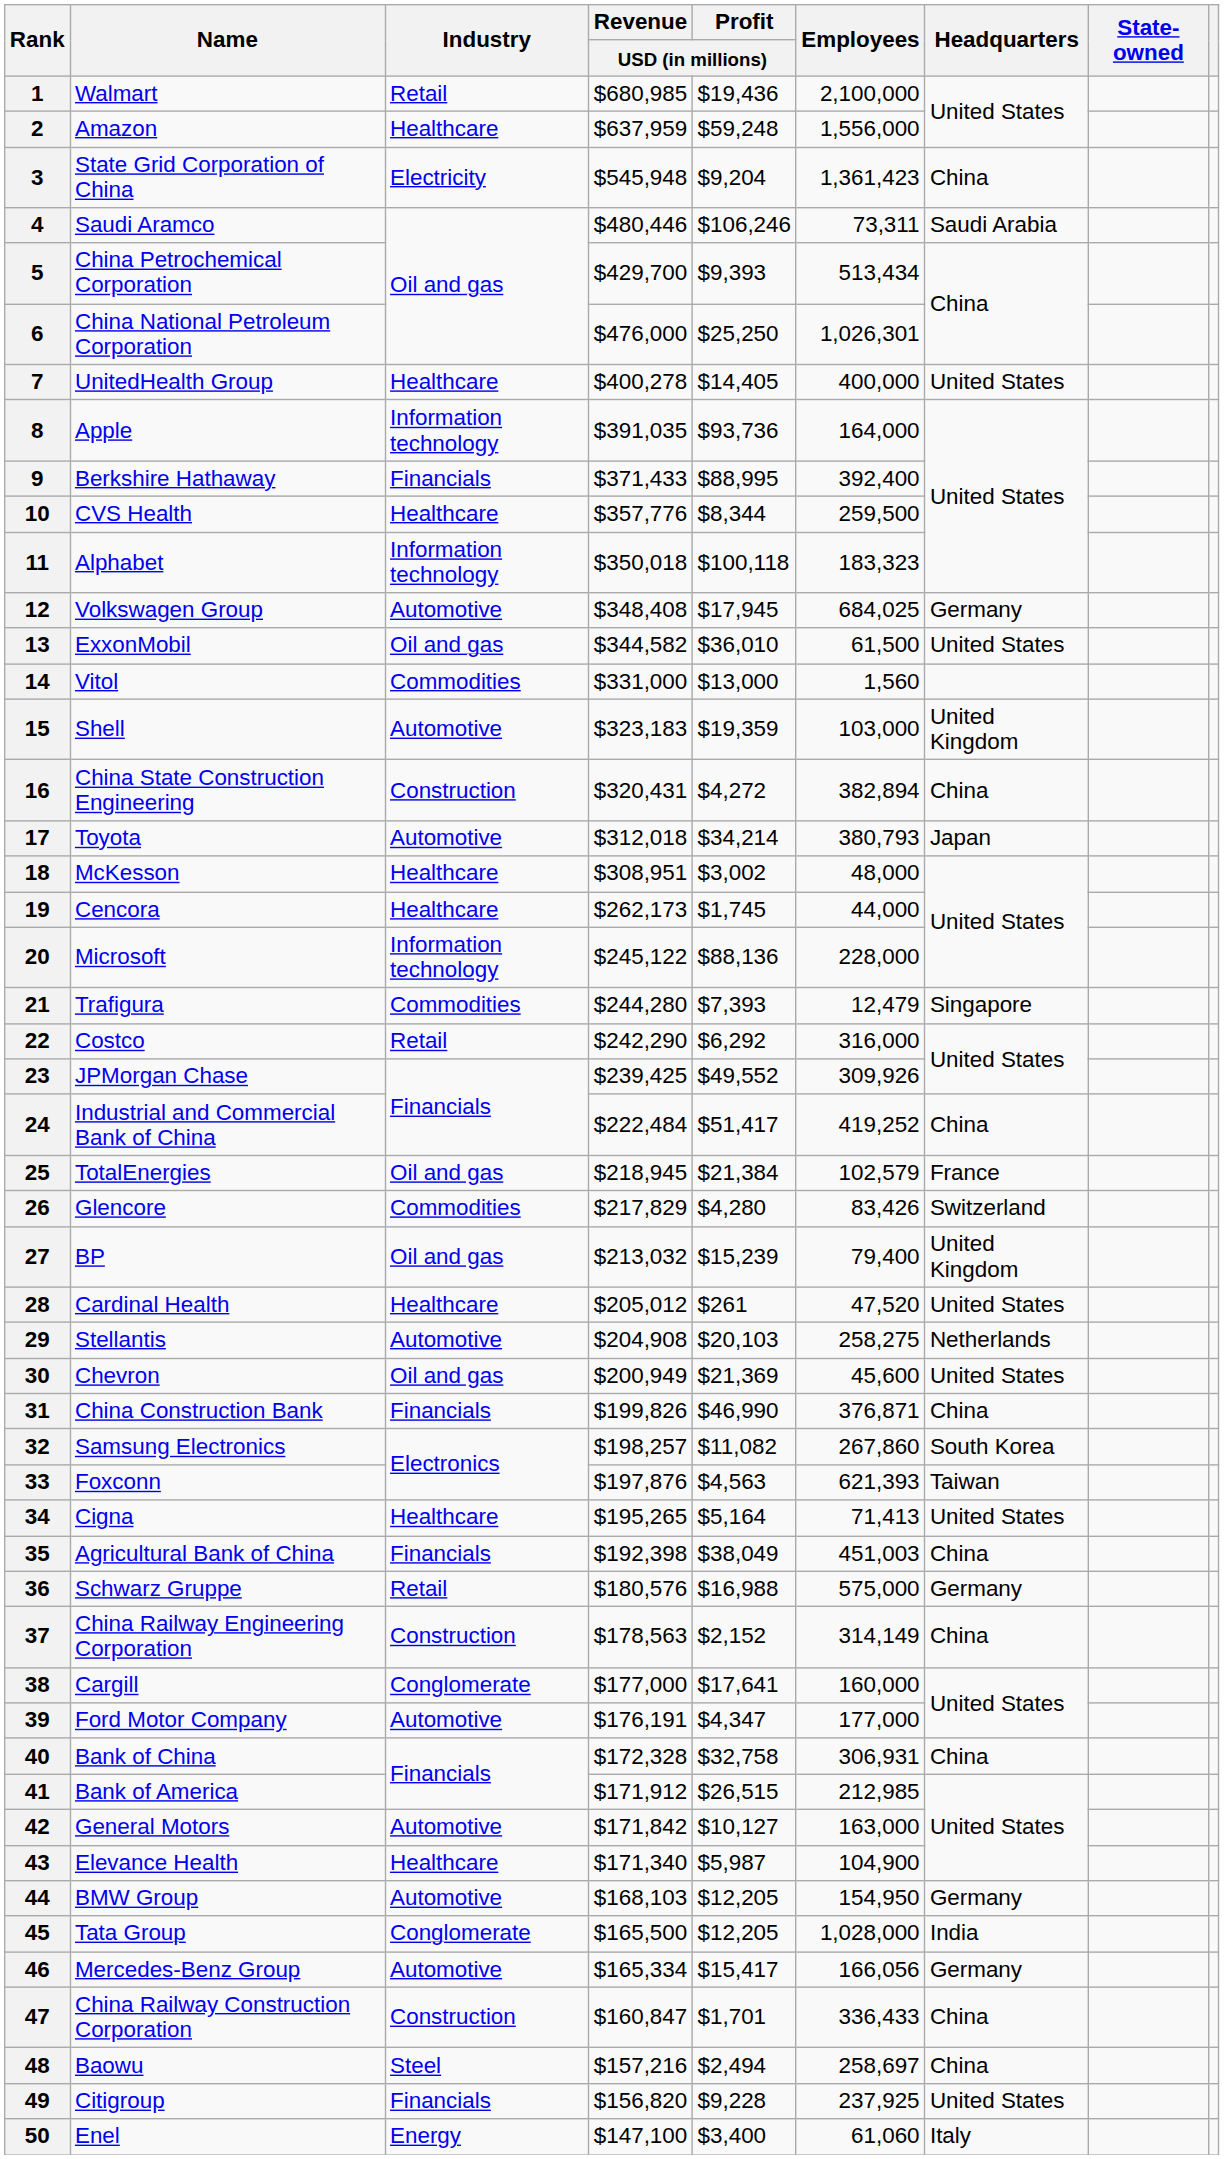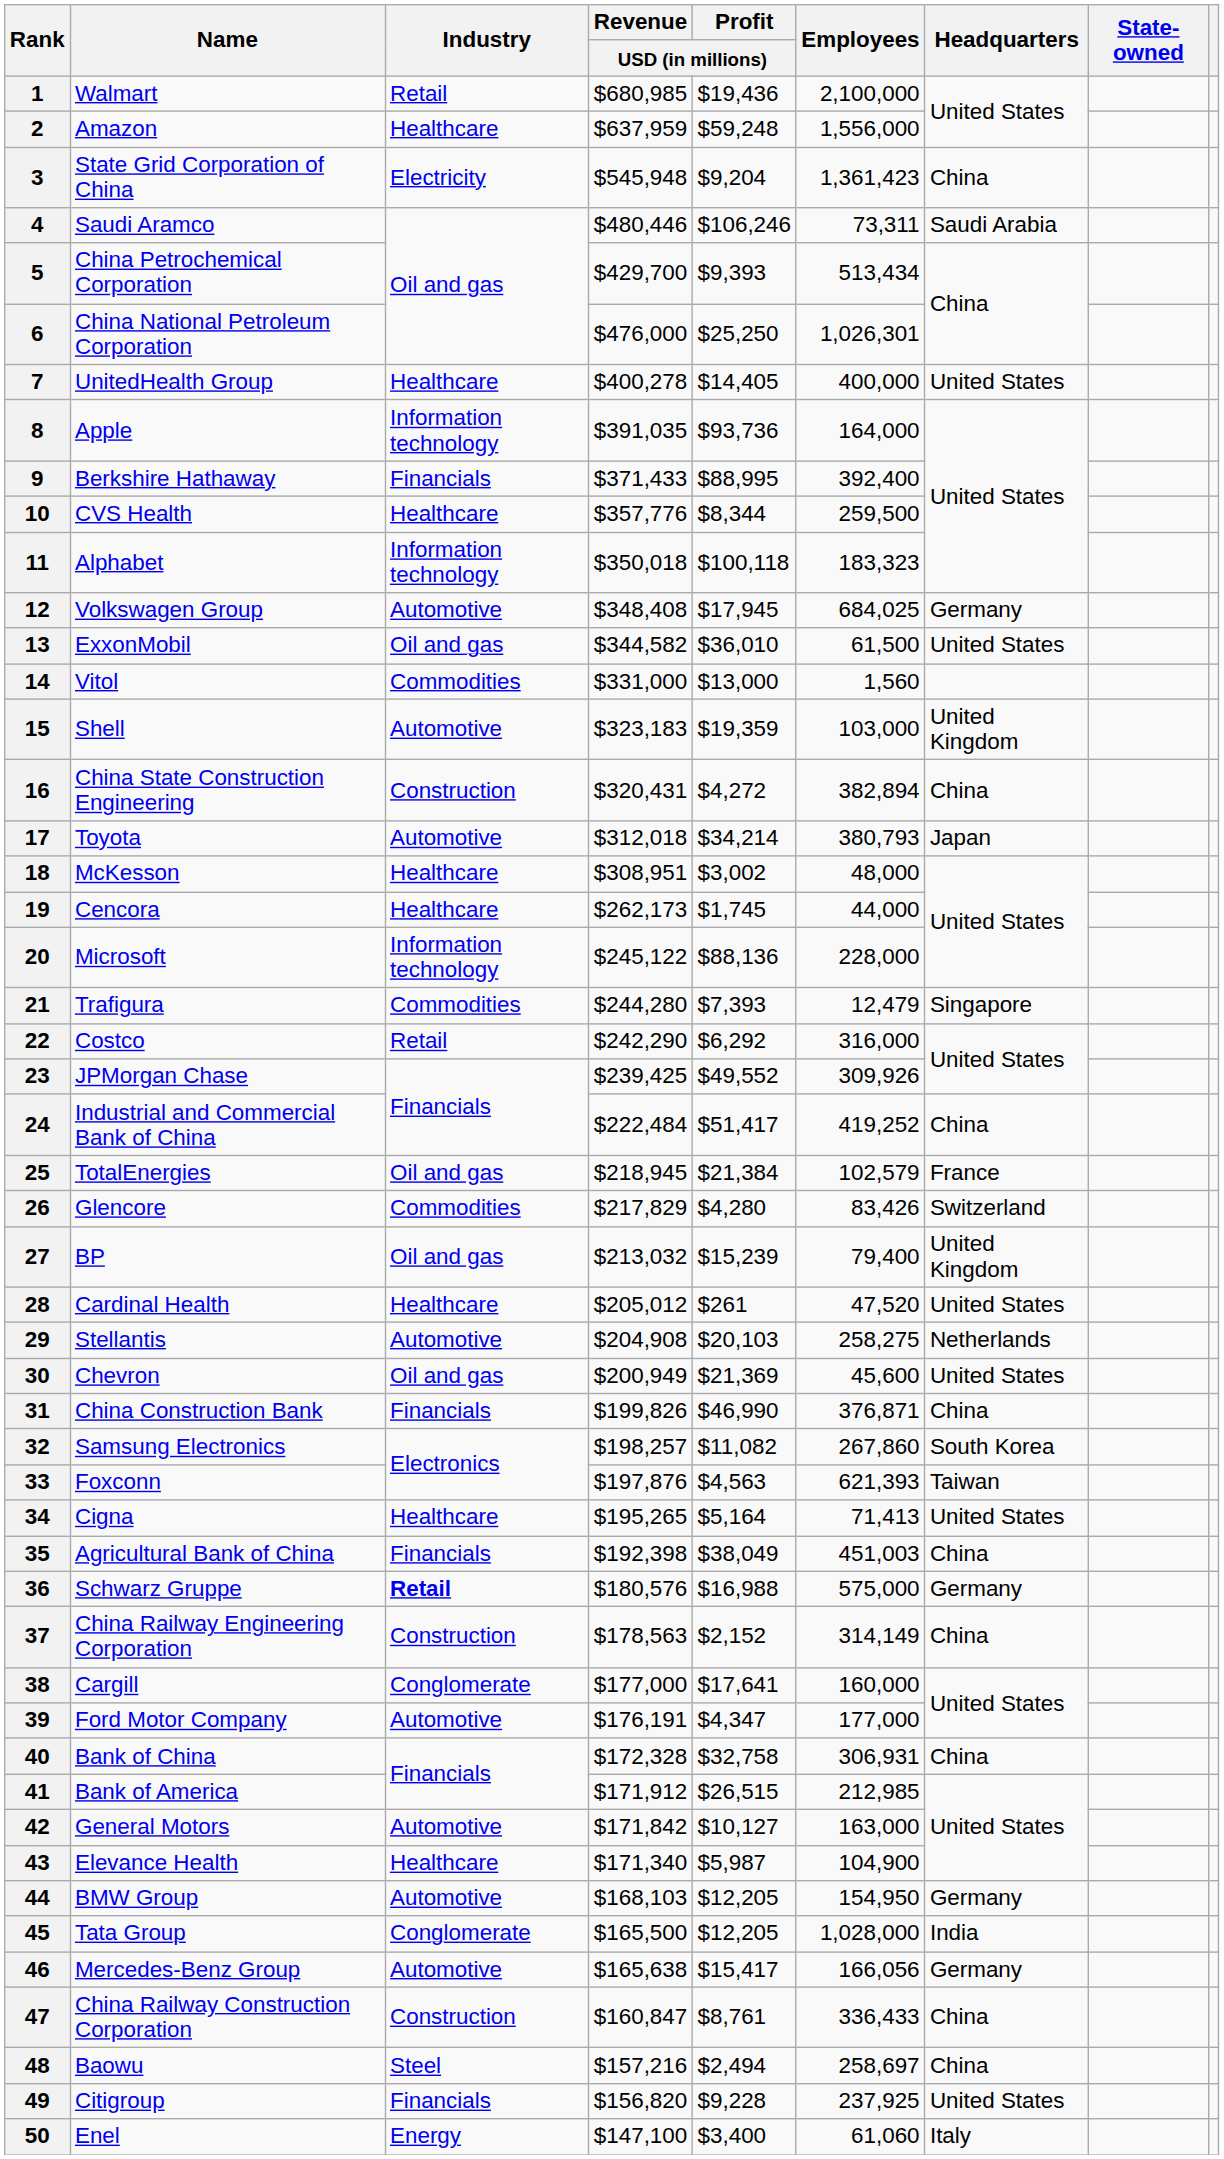 <table class="wikitable sortable sticky-header-multi sort-under" style="text-align:left;">
 <tr>
 <th rowspan="2" scope="col">Rank</th>
 <th rowspan="2" scope="col">Name</th>
 <th rowspan="2" scope="col">Industry</th>
 <th scope="col">Revenue</th>
 <th scope="col">Profit</th>
 <th rowspan="2" scope="col">Employees</th>
 <th rowspan="2" scope="col">Headquarters</th>
 <th rowspan="2" scope="col"><a href='#'>State-owned</a></th>
 <th rowspan="2" scope="col" class="unsortable"></th>
 </tr>
 <tr>
 <th colspan="2" scope="col"><small>USD (in millions)</small></th>
 </tr>
 <tr>
 <th scope="col">1</th>
 <td><a href='#'>Walmart</a></td>
 <td><a href='#'>Retail</a></td>
 <td style="text-align:center;"> $680,985</td>
 <td style="text-align:left;">$19,436</td>
 <td style="text-align:right;">2,100,000</td>
 <td rowspan="2"> United States</td>
 <td></td>
 <td></td>
 </tr>
 <tr>
 <th scope="row">2</th>
 <td><a href='#'>Amazon</a></td>
 <td><a href='#'>Healthcare</a></td>
 <td style="text-align:center;"> $637,959</td>
 <td style="text-align:left;">$59,248</td>
 <td style="text-align:right;">1,556,000</td>
 <td></td>
 <td></td>
 </tr>
 <tr>
 <th scope="row">3</th>
 <td><a href='#'>State Grid Corporation of China</a></td>
 <td><a href='#'>Electricity</a></td>
 <td style="text-align:center;"> $545,948</td>
 <td style="text-align:left;">$9,204</td>
 <td style="text-align:right;">1,361,423</td>
 <td> China</td>
 <td></td>
 <td></td>
 </tr>
 <tr>
 <th scope="row">4</th>
 <td><a href='#'>Saudi Aramco</a></td>
 <td rowspan="3"><a href='#'>Oil and gas</a></td>
 <td style="text-align:center;"> $480,446</td>
 <td style="text-align:left;">$106,246</td>
 <td style="text-align:right;">73,311</td>
 <td> Saudi Arabia</td>
 <td></td>
 <td></td>
 </tr>
 <tr>
 <th scope="row">5</th>
 <td><a href='#'>China Petrochemical Corporation</a></td>
 <td style="text-align:center;"> $429,700</td>
 <td style="text-align:left;">$9,393</td>
 <td style="text-align:right;">513,434</td>
 <td rowspan="2"> China</td>
 <td></td>
 <td></td>
 </tr>
 <tr>
 <th scope="row">6</th>
 <td><a href='#'>China National Petroleum Corporation</a></td>
 <td style="text-align:center;"> $476,000</td>
 <td style="text-align:left;">$25,250</td>
 <td style="text-align:right;">1,026,301</td>
 <td></td>
 <td></td>
 </tr>
 <tr>
 <th scope="row">7</th>
 <td><a href='#'>UnitedHealth Group</a></td>
 <td><a href='#'>Healthcare</a></td>
 <td style="text-align:center;"> $400,278</td>
 <td style="text-align:left;">$14,405</td>
 <td style="text-align:right;">400,000</td>
 <td> United States</td>
 <td></td>
 <td></td>
 </tr>
 <tr>
 <th scope="row">8</th>
 <td><a href='#'>Apple</a></td>
 <td><a href='#'>Information technology</a></td>
 <td style="text-align:center;"> $391,035</td>
 <td style="text-align:left;">$93,736</td>
 <td style="text-align:right;">164,000</td>
 <td rowspan="4"> United States</td>
 <td></td>
 <td></td>
 </tr>
 <tr>
 <th scope="row">9</th>
 <td><a href='#'>Berkshire Hathaway</a></td>
 <td><a href='#'>Financials</a></td>
 <td style="text-align:center;"> $371,433</td>
 <td style="text-align:left;">$88,995</td>
 <td style="text-align:right;">392,400</td>
 <td></td>
 <td></td>
 </tr>
 <tr>
 <th scope="row">10</th>
 <td><a href='#'>CVS Health</a></td>
 <td><a href='#'>Healthcare</a></td>
 <td style="text-align:center;"> $357,776</td>
 <td style="text-align:left;">$8,344</td>
 <td style="text-align:right;">259,500</td>
 <td></td>
 <td></td>
 </tr>
 <tr>
 <th scope="row">11</th>
 <td><a href='#'>Alphabet</a></td>
 <td><a href='#'>Information technology</a></td>
 <td style="text-align:center;"> $350,018</td>
 <td style="text-align:left;">$100,118</td>
 <td style="text-align:right;">183,323</td>
 <td></td>
 <td></td>
 </tr>
 <tr>
 <th scope="row">12</th>
 <td><a href='#'>Volkswagen Group</a></td>
 <td><a href='#'>Automotive</a></td>
 <td style="text-align:center;"> $348,408</td>
 <td style="text-align:left;">$17,945</td>
 <td style="text-align:right;">684,025</td>
 <td> Germany</td>
 <td></td>
 <td></td>
 </tr>
 <tr>
 <th scope="row">13</th>
 <td><a href='#'>ExxonMobil</a></td>
 <td><a href='#'>Oil and gas</a></td>
 <td style="text-align:center;"> $344,582</td>
 <td style="text-align:left;">$36,010</td>
 <td style="text-align:right;">61,500</td>
 <td> United States</td>
 <td></td>
 <td></td>
 </tr>
 <tr>
 <th scope="row">14</th>
 <td><a href='#'>Vitol</a></td>
 <td><a href='#'>Commodities</a></td>
 <td style="text-align:center;"> $331,000</td>
 <td style="text-align:left;">$13,000</td>
 <td style="text-align:right;">1,560</td>
 <td></td>
 <td></td>
 <td></td>
 </tr>
 <tr>
 <th scope="row">15</th>
 <td><a href='#'>Shell</a></td>
 <td><a href='#'>Automotive</a></td>
 <td style="text-align:center;"> $323,183</td>
 <td style="text-align:left;">$19,359</td>
 <td style="text-align:right;">103,000</td>
 <td> United Kingdom</td>
 <td></td>
 <td></td>
 </tr>
 <tr>
 <th scope="row">16</th>
 <td><a href='#'>China State Construction Engineering</a></td>
 <td><a href='#'>Construction</a></td>
 <td style="text-align:center;"> $320,431</td>
 <td style="text-align:left;">$4,272</td>
 <td style="text-align:right;">382,894</td>
 <td> China</td>
 <td></td>
 <td></td>
 </tr>
 <tr>
 <th scope="row">17</th>
 <td><a href='#'>Toyota</a></td>
 <td><a href='#'>Automotive</a></td>
 <td style="text-align:center;"> $312,018</td>
 <td style="text-align:left;">$34,214</td>
 <td style="text-align:right;">380,793</td>
 <td> Japan</td>
 <td></td>
 <td></td>
 </tr>
 <tr>
 <th scope="row">18</th>
 <td><a href='#'>McKesson</a></td>
 <td><a href='#'>Healthcare</a></td>
 <td style="text-align:center;"> $308,951</td>
 <td style="text-align:left;">$3,002</td>
 <td style="text-align:right;">48,000</td>
 <td rowspan="3"> United States</td>
 <td></td>
 <td></td>
 </tr>
 <tr>
 <th scope="row">19</th>
 <td><a href='#'>Cencora</a></td>
 <td><a href='#'>Healthcare</a></td>
 <td style="text-align:center;"> $262,173</td>
 <td style="text-align:left;">$1,745</td>
 <td style="text-align:right;">44,000</td>
 <td></td>
 <td></td>
 </tr>
 <tr>
 <th scope="row">20</th>
 <td><a href='#'>Microsoft</a></td>
 <td><a href='#'>Information technology</a></td>
 <td style="text-align:center;"> $245,122</td>
 <td>$88,136</td>
 <td style="text-align:right;">228,000</td>
 <td></td>
 <td></td>
 </tr>
 <tr>
 <th scope="row">21</th>
 <td><a href='#'>Trafigura</a></td>
 <td><a href='#'>Commodities</a></td>
 <td style="text-align:center;"> $244,280</td>
 <td style="text-align:left;">$7,393</td>
 <td style="text-align:right;">12,479</td>
 <td> Singapore</td>
 <td></td>
 <td></td>
 </tr>
 <tr>
 <th scope="row">22</th>
 <td><a href='#'>Costco</a></td>
 <td><a href='#'>Retail</a></td>
 <td style="text-align:center;"> $242,290</td>
 <td style="text-align:left;">$6,292</td>
 <td style="text-align:right;">316,000</td>
 <td rowspan="2"> United States</td>
 <td></td>
 <td></td>
 </tr>
 <tr>
 <th scope="row">23</th>
 <td><a href='#'>JPMorgan Chase</a></td>
 <td rowspan="2"><a href='#'>Financials</a></td>
 <td style="text-align:center;"> $239,425</td>
 <td style="text-align:left;">$49,552</td>
 <td style="text-align:right;">309,926</td>
 <td></td>
 <td></td>
 </tr>
 <tr>
 <th scope="row">24</th>
 <td><a href='#'>Industrial and Commercial Bank of China</a></td>
 <td style="text-align:center;"> $222,484</td>
 <td style="text-align:left;">$51,417</td>
 <td style="text-align:right;">419,252</td>
 <td> China</td>
 <td></td>
 <td></td>
 </tr>
 <tr>
 <th scope="row">25</th>
 <td><a href='#'>TotalEnergies</a></td>
 <td><a href='#'>Oil and gas</a></td>
 <td style="text-align:center;"> $218,945</td>
 <td style="text-align:left;">$21,384</td>
 <td style="text-align:right;">102,579</td>
 <td> France</td>
 <td></td>
 <td></td>
 </tr>
 <tr>
 <th scope="row">26</th>
 <td><a href='#'>Glencore</a></td>
 <td><a href='#'>Commodities</a></td>
 <td style="text-align:center;"> $217,829</td>
 <td style="text-align:left;">$4,280</td>
 <td style="text-align:right;">83,426</td>
 <td> Switzerland</td>
 <td></td>
 <td></td>
 </tr>
 <tr>
 <th scope="row">27</th>
 <td><a href='#'>BP</a></td>
 <td><a href='#'>Oil and gas</a></td>
 <td style="text-align:center;"> $213,032</td>
 <td style="text-align:left;">$15,239</td>
 <td style="text-align:right;">79,400</td>
 <td> United Kingdom</td>
 <td></td>
 <td></td>
 </tr>
 <tr>
 <th scope="row">28</th>
 <td><a href='#'>Cardinal Health</a></td>
 <td><a href='#'>Healthcare</a></td>
 <td style="text-align:center;"> $205,012</td>
 <td style="text-align:left;">$261</td>
 <td style="text-align:right;">47,520</td>
 <td> United States</td>
 <td></td>
 <td></td>
 </tr>
 <tr>
 <th>29</th>
 <td><a href='#'>Stellantis</a></td>
 <td><a href='#'>Automotive</a></td>
 <td style="text-align:center;"> $204,908</td>
 <td style="text-align:left;">$20,103</td>
 <td style="text-align:right">258,275</td>
 <td> Netherlands</td>
 <td></td>
 <td></td>
 </tr>
 <tr>
 <th scope="row">30</th>
 <td><a href='#'>Chevron</a></td>
 <td><a href='#'>Oil and gas</a></td>
 <td style="text-align:center;"> $200,949</td>
 <td style="text-align:left;">$21,369</td>
 <td style="text-align:right;">45,600</td>
 <td> United States</td>
 <td></td>
 <td></td>
 </tr>
 <tr>
 <th scope="row">31</th>
 <td><a href='#'>China Construction Bank</a></td>
 <td><a href='#'>Financials</a></td>
 <td style="text-align:center;"> $199,826</td>
 <td style="text-align:left;">$46,990</td>
 <td style="text-align:right;">376,871</td>
 <td> China</td>
 <td></td>
 <td></td>
 </tr>
 <tr>
 <th scope="row">32</th>
 <td><a href='#'>Samsung Electronics</a></td>
 <td rowspan="2"><a href='#'>Electronics</a></td>
 <td style="text-align:center;"> $198,257</td>
 <td style="text-align:left;">$11,082</td>
 <td style="text-align:right;">267,860</td>
 <td> South Korea</td>
 <td></td>
 <td></td>
 </tr>
 <tr>
 <th scope="row">33</th>
 <td><a href='#'>Foxconn</a></td>
 <td style="text-align:center;"> $197,876</td>
 <td style="text-align:left;">$4,563</td>
 <td style="text-align:right;">621,393</td>
 <td> Taiwan</td>
 <td></td>
 <td></td>
 </tr>
 <tr>
 <th>34</th>
 <td><a href='#'>Cigna</a></td>
 <td><a href='#'>Healthcare</a></td>
 <td style="text-align:center;"> $195,265</td>
 <td>$5,164</td>
 <td style="text-align:right;">71,413</td>
 <td> United States</td>
 <td></td>
 <td></td>
 </tr>
 <tr>
 <th scope="row">35</th>
 <td><a href='#'>Agricultural Bank of China</a></td>
 <td><a href='#'>Financials</a></td>
 <td style="text-align:center;"> $192,398</td>
 <td style="text-align:left;">$38,049</td>
 <td style="text-align:right;">451,003</td>
 <td> China</td>
 <td></td>
 <td></td>
 </tr>
 <tr>
 <th scope="row">36</th>
 <td><a href='#'>Schwarz Gruppe</a></td>
-<td><a href='#'>Retail</a></td>
+<td><strong><a href='#'>Retail</a></strong></td>
 <td style="text-align:center;"> $180,576</td>
 <td style="text-align:left;">$16,988</td>
 <td style="text-align:right;">575,000</td>
 <td> Germany</td>
 <td></td>
 <td></td>
 </tr>
 <tr>
 <th scope="row">37</th>
 <td><a href='#'>China Railway Engineering Corporation</a></td>
 <td><a href='#'>Construction</a></td>
 <td style="text-align:center;"> $178,563</td>
 <td>$2,152</td>
 <td style="text-align:right;">314,149</td>
 <td> China</td>
 <td></td>
 <td></td>
 </tr>
 <tr>
 <th scope="row">38</th>
 <td><a href='#'>Cargill</a></td>
 <td><a href='#'>Conglomerate</a></td>
 <td style="text-align:center;"> $177,000</td>
 <td style="text-align:left;">$17,641</td>
 <td style="text-align:right;">160,000</td>
 <td rowspan="2"> United States</td>
 <td></td>
 <td></td>
 </tr>
 <tr>
 <th scope="row">39</th>
 <td><a href='#'>Ford Motor Company</a></td>
 <td><a href='#'>Automotive</a></td>
 <td style="text-align:center;"> $176,191</td>
 <td style="text-align:left;">$4,347</td>
 <td style="text-align:right;">177,000</td>
 <td></td>
 <td></td>
 </tr>
 <tr>
 <th scope="row">40</th>
 <td><a href='#'>Bank of China</a></td>
 <td rowspan="2"><a href='#'>Financials</a></td>
 <td style="text-align:center;"> $172,328</td>
 <td style="text-align:left;">$32,758</td>
 <td style="text-align:right;">306,931</td>
 <td> China</td>
 <td></td>
 <td></td>
 </tr>
 <tr>
 <th scope="row">41</th>
 <td><a href='#'>Bank of America</a></td>
 <td style="text-align:center;"> $171,912</td>
 <td style="text-align:left;">$26,515</td>
 <td style="text-align:right;">212,985</td>
 <td rowspan="3"> United States</td>
 <td></td>
 <td></td>
 </tr>
 <tr>
 <th scope="row">42</th>
 <td><a href='#'>General Motors</a></td>
 <td><a href='#'>Automotive</a></td>
 <td style="text-align:center;"> $171,842</td>
 <td style="text-align:left;">$10,127</td>
 <td style="text-align:right;">163,000</td>
 <td></td>
 <td></td>
 </tr>
 <tr>
 <th scope="row">43</th>
 <td><a href='#'>Elevance Health</a></td>
 <td><a href='#'>Healthcare</a></td>
 <td style="text-align:center;"> $171,340</td>
 <td style="text-align:left;">$5,987</td>
 <td style="text-align:right;">104,900</td>
 <td></td>
 <td></td>
 </tr>
 <tr>
 <th scope="row">44</th>
 <td><a href='#'>BMW Group</a></td>
 <td><a href='#'>Automotive</a></td>
 <td style="text-align:center;"> $168,103</td>
 <td style="text-align:left;">$12,205</td>
 <td style="text-align:right;">154,950</td>
 <td> Germany</td>
 <td></td>
 <td></td>
 </tr>
 <tr>
 <th scope="row">45</th>
 <td><a href='#'>Tata Group</a></td>
 <td><a href='#'>Conglomerate</a></td>
 <td style="text-align:center;"> $165,500</td>
 <td style="text-align:left;">$12,205</td>
 <td style="text-align:right;">1,028,000</td>
 <td> India</td>
 <td></td>
 <td></td>
 </tr>
 <tr>
 <th>46</th>
 <td><a href='#'>Mercedes-Benz Group</a></td>
 <td><a href='#'>Automotive</a></td>
-<td> $165,334</td>
+<td> $165,638</td>
 <td>$15,417</td>
 <td style="text-align:right;">166,056</td>
 <td> Germany</td>
 <td></td>
 <td></td>
 </tr>
 <tr>
 <th scope="row">47</th>
 <td><a href='#'>China Railway Construction Corporation</a></td>
 <td><a href='#'>Construction</a></td>
 <td style="text-align:center;"> $160,847</td>
-<td>$1,701</td>
+<td>$8,761</td>
 <td style="text-align:right;">336,433</td>
 <td> China</td>
 <td></td>
 <td></td>
 </tr>
 <tr>
 <th scope="row">48</th>
 <td><a href='#'>Baowu</a></td>
 <td><a href='#'>Steel</a></td>
 <td style="text-align:center;"> $157,216</td>
 <td>$2,494</td>
 <td style="text-align:right;">258,697</td>
 <td> China</td>
 <td></td>
 <td></td>
 </tr>
 <tr>
 <th scope="row">49</th>
 <td><a href='#'>Citigroup</a></td>
 <td><a href='#'>Financials</a></td>
 <td style="text-align:center;"> $156,820</td>
 <td style="text-align:left;">$9,228</td>
 <td style="text-align:right;">237,925</td>
 <td> United States</td>
 <td></td>
 <td></td>
 </tr>
 <tr>
 <th scope="row">50</th>
 <td><a href='#'>Enel</a></td>
 <td><a href='#'>Energy</a></td>
 <td style="text-align:center;"> $147,100</td>
 <td style="text-align:left;">$3,400</td>
 <td style="text-align:right;">61,060</td>
 <td> Italy</td>
 <td></td>
 <td></td>
 </tr>
 </table>
